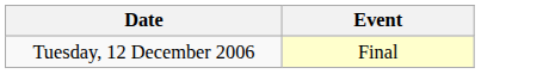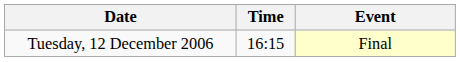 <table class = "wikitable" style="text-align:center;">
 <tr>
 <th width=220>Date</th>
+<th width=50>Time</th>
 <th width=150>Event</th>
 </tr>
 <tr>
 <td>Tuesday, 12 December 2006</td>
+<td>16:15</td>
 <td bgcolor=ffffcc>Final</td>
 </tr>
 </table>
